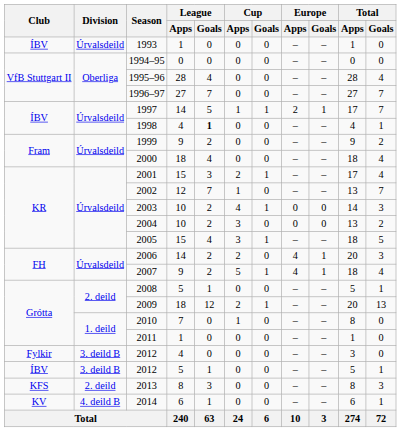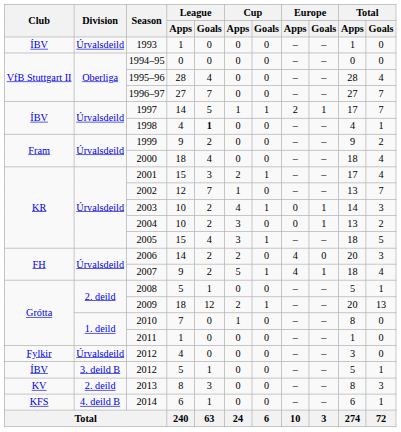 <table class="wikitable" style="text-align:center">
 <tr>
 <th rowspan="2">Club</th>
 <th rowspan="2">Division</th>
 <th rowspan="2">Season</th>
 <th colspan="2">League</th>
 <th colspan="2">Cup</th>
 <th colspan="2">Europe</th>
 <th colspan="2">Total</th>
 </tr>
 <tr>
 <th>Apps</th>
 <th>Goals</th>
 <th>Apps</th>
 <th>Goals</th>
 <th>Apps</th>
 <th>Goals</th>
 <th>Apps</th>
 <th>Goals</th>
 </tr>
 <tr>
 <td><a href='#'>ÍBV</a></td>
 <td><a href='#'>Úrvalsdeild</a></td>
 <td>1993</td>
 <td>1</td>
 <td>0</td>
 <td>0</td>
 <td>0</td>
 <td>–</td>
 <td>–</td>
 <td>1</td>
 <td>0</td>
 </tr>
 <tr>
 <td rowspan="3"><a href='#'>VfB Stuttgart II</a></td>
 <td rowspan="3"><a href='#'>Oberliga</a></td>
 <td>1994–95</td>
 <td>0</td>
 <td>0</td>
 <td>0</td>
 <td>0</td>
 <td>–</td>
 <td>–</td>
 <td>0</td>
 <td>0</td>
 </tr>
 <tr>
 <td>1995–96</td>
 <td>28</td>
 <td>4</td>
 <td>0</td>
 <td>0</td>
 <td>–</td>
 <td>–</td>
 <td>28</td>
 <td>4</td>
 </tr>
 <tr>
 <td>1996–97</td>
 <td>27</td>
 <td>7</td>
 <td>0</td>
 <td>0</td>
 <td>–</td>
 <td>–</td>
 <td>27</td>
 <td>7</td>
 </tr>
 <tr>
 <td rowspan="2"><a href='#'>ÍBV</a></td>
 <td rowspan="2"><a href='#'>Úrvalsdeild</a></td>
 <td>1997</td>
 <td>14</td>
 <td>5</td>
 <td>1</td>
 <td>1</td>
 <td>2</td>
 <td>1</td>
 <td>17</td>
 <td>7</td>
 </tr>
 <tr>
 <td>1998</td>
 <td>4</td>
 <td><strong>1</strong></td>
 <td>0</td>
 <td>0</td>
 <td>–</td>
 <td>–</td>
 <td>4</td>
 <td>1</td>
 </tr>
 <tr>
 <td rowspan="2"><a href='#'>Fram</a></td>
 <td rowspan="2"><a href='#'>Úrvalsdeild</a></td>
 <td>1999</td>
 <td>9</td>
 <td>2</td>
 <td>0</td>
 <td>0</td>
 <td>–</td>
 <td>–</td>
 <td>9</td>
 <td>2</td>
 </tr>
 <tr>
 <td>2000</td>
 <td>18</td>
 <td>4</td>
 <td>0</td>
 <td>0</td>
 <td>–</td>
 <td>–</td>
 <td>18</td>
 <td>4</td>
 </tr>
 <tr>
 <td rowspan="5"><a href='#'>KR</a></td>
 <td rowspan="5"><a href='#'>Úrvalsdeild</a></td>
 <td>2001</td>
 <td>15</td>
 <td>3</td>
 <td>2</td>
 <td>1</td>
 <td>–</td>
 <td>–</td>
 <td>17</td>
 <td>4</td>
 </tr>
 <tr>
 <td>2002</td>
 <td>12</td>
 <td>7</td>
 <td>1</td>
 <td>0</td>
 <td>–</td>
 <td>–</td>
 <td>13</td>
 <td>7</td>
 </tr>
 <tr>
 <td>2003</td>
 <td>10</td>
 <td>2</td>
 <td>4</td>
 <td>1</td>
 <td>0</td>
-<td>0</td>
+<td>1</td>
 <td>14</td>
 <td>3</td>
 </tr>
 <tr>
 <td>2004</td>
 <td>10</td>
 <td>2</td>
 <td>3</td>
 <td>0</td>
 <td>0</td>
-<td>0</td>
+<td>1</td>
 <td>13</td>
 <td>2</td>
 </tr>
 <tr>
 <td>2005</td>
 <td>15</td>
 <td>4</td>
 <td>3</td>
 <td>1</td>
 <td>–</td>
 <td>–</td>
 <td>18</td>
 <td>5</td>
 </tr>
 <tr>
 <td rowspan="2"><a href='#'>FH</a></td>
 <td rowspan="2"><a href='#'>Úrvalsdeild</a></td>
 <td>2006</td>
 <td>14</td>
 <td>2</td>
 <td>2</td>
 <td>0</td>
 <td>4</td>
-<td>1</td>
+<td>0</td>
 <td>20</td>
 <td>3</td>
 </tr>
 <tr>
 <td>2007</td>
 <td>9</td>
 <td>2</td>
 <td>5</td>
 <td>1</td>
 <td>4</td>
 <td>1</td>
 <td>18</td>
 <td>4</td>
 </tr>
 <tr>
 <td rowspan="4"><a href='#'>Grótta</a></td>
 <td rowspan="2"><a href='#'>2. deild</a></td>
 <td>2008</td>
 <td>5</td>
 <td>1</td>
 <td>0</td>
 <td>0</td>
 <td>–</td>
 <td>–</td>
 <td>5</td>
 <td>1</td>
 </tr>
 <tr>
 <td>2009</td>
 <td>18</td>
 <td>12</td>
 <td>2</td>
 <td>1</td>
 <td>–</td>
 <td>–</td>
 <td>20</td>
 <td>13</td>
 </tr>
 <tr>
 <td rowspan="2"><a href='#'>1. deild</a></td>
 <td>2010</td>
 <td>7</td>
 <td>0</td>
 <td>1</td>
 <td>0</td>
 <td>–</td>
 <td>–</td>
 <td>8</td>
 <td>0</td>
 </tr>
 <tr>
 <td>2011</td>
 <td>1</td>
 <td>0</td>
 <td>0</td>
 <td>0</td>
 <td>–</td>
 <td>–</td>
 <td>1</td>
 <td>0</td>
 </tr>
 <tr>
 <td><a href='#'>Fylkir</a></td>
-<td><a href='#'>3. deild B</a></td>
+<td><a href='#'>Úrvalsdeild</a></td>
 <td>2012</td>
 <td>4</td>
 <td>0</td>
 <td>0</td>
 <td>0</td>
 <td>–</td>
 <td>–</td>
 <td>3</td>
 <td>0</td>
 </tr>
 <tr>
 <td><a href='#'>ÍBV</a></td>
 <td><a href='#'>3. deild B</a></td>
 <td>2012</td>
 <td>5</td>
 <td>1</td>
 <td>0</td>
 <td>0</td>
 <td>–</td>
 <td>–</td>
 <td>5</td>
 <td>1</td>
 </tr>
 <tr>
-<td><a href='#'>KFS</a></td>
+<td><a href='#'>KV</a></td>
 <td><a href='#'>2. deild</a></td>
 <td>2013</td>
 <td>8</td>
 <td>3</td>
 <td>0</td>
 <td>0</td>
 <td>–</td>
 <td>–</td>
 <td>8</td>
 <td>3</td>
 </tr>
 <tr>
-<td><a href='#'>KV</a></td>
+<td><a href='#'>KFS</a></td>
 <td><a href='#'>4. deild B</a></td>
 <td>2014</td>
 <td>6</td>
 <td>1</td>
 <td>0</td>
 <td>0</td>
 <td>–</td>
 <td>–</td>
 <td>6</td>
 <td>1</td>
 </tr>
 <tr>
 <th colspan="3">Total</th>
 <th>240</th>
 <th>63</th>
 <th>24</th>
 <th>6</th>
 <th>10</th>
 <th>3</th>
 <th>274</th>
 <th>72</th>
 </tr>
 </table>
